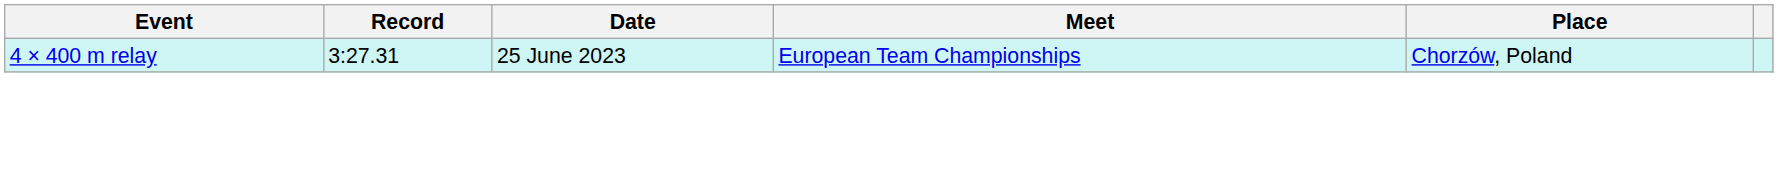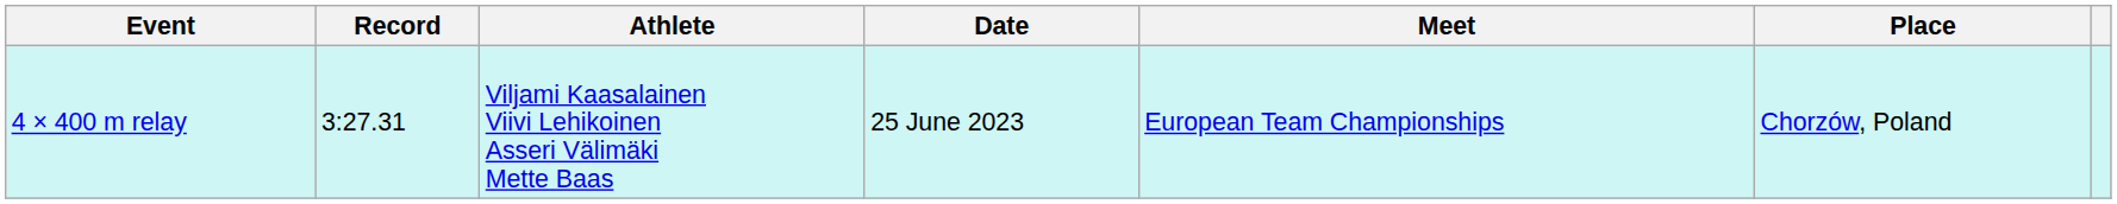 <table class="wikitable" style="font-size:95%; width: 100%;">
 <tr>
 <th>Event</th>
 <th>Record</th>
+<th>Athlete</th>
 <th>Date</th>
 <th>Meet</th>
 <th>Place</th>
 <th></th>
 </tr>
 <tr bgcolor="#CEF6F5">
 <td><a href='#'>4 × 400 m relay</a></td>
 <td>3:27.31</td>
+<td><br><a href='#'>Viljami Kaasalainen</a><br><a href='#'>Viivi Lehikoinen</a><br><a href='#'>Asseri Välimäki</a><br><a href='#'>Mette Baas</a></td>
 <td>25 June 2023</td>
 <td><a href='#'>European Team Championships</a></td>
 <td><a href='#'>Chorzów</a>, Poland</td>
 <td></td>
 </tr>
 </table>
